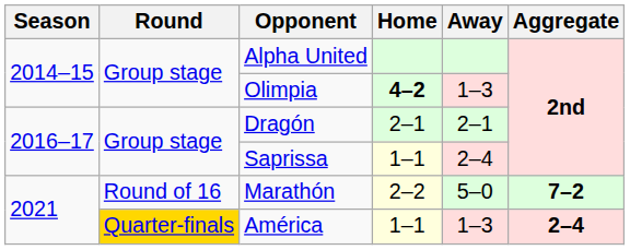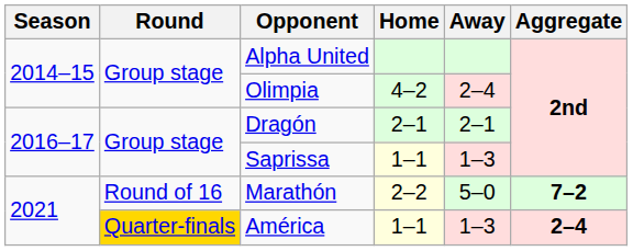 <table class="wikitable" align=center>
 <tr>
 <th>Season</th>
 <th>Round</th>
 <th>Opponent</th>
 <th>Home</th>
 <th>Away</th>
 <th>Aggregate</th>
 </tr>
 <tr>
 <td style="text-align:left;" rowspan=2><a href='#'>2014–15</a></td>
 <td style="text-align:left;" rowspan="2"><a href='#'>Group stage</a></td>
 <td style="text-align:left;"> <a href='#'>Alpha United</a></td>
 <td style="text-align:center; background:#dfd;"></td>
 <td style="text-align:center; background:#dfd;"></td>
 <td rowspan="4" style="text-align:center; background:#fdd;"><strong>2nd</strong></td>
 </tr>
 <tr>
 <td style="text-align:left;"> <a href='#'>Olimpia</a></td>
-<td style="text-align:center; background:#dfd;"><strong>4–2</strong></td>
-<td style="text-align:center; background:#fdd;">1–3</td>
+<td style="text-align:center; background:#dfd;">4–2</td>
+<td style="text-align:center; background:#fdd;">2–4</td>
 </tr>
 <tr>
 <td style="text-align:left;" rowspan=2><a href='#'>2016–17</a></td>
 <td style="text-align:left;" rowspan=2><a href='#'>Group stage</a></td>
 <td style="text-align:left;"> <a href='#'>Dragón</a></td>
 <td style="text-align:center; background:#dfd;">2–1</td>
 <td style="text-align:center; background:#dfd;">2–1</td>
 </tr>
 <tr>
 <td style="text-align:left;"> <a href='#'>Saprissa</a></td>
 <td style="text-align:center; background:#ffd;">1–1</td>
-<td style="text-align:center; background:#fdd;">2–4</td>
+<td style="text-align:center; background:#fdd;">1–3</td>
 </tr>
 <tr>
 <td style="text-align:left;" rowspan=2><a href='#'>2021</a></td>
 <td style="text-align:left;"><a href='#'>Round of 16</a></td>
 <td style="text-align:left;"> <a href='#'>Marathón</a></td>
 <td style="text-align:center; background:#ffd;">2–2</td>
 <td style="text-align:center; background:#dfd;">5–0</td>
 <td style="text-align:center; background:#dfd;"><strong>7–2</strong></td>
 </tr>
 <tr>
 <td style="background: gold; text-align:left;"><a href='#'>Quarter-finals</a></td>
 <td style="text-align:left;"> <a href='#'>América</a></td>
 <td style="text-align:center;background:#ffd;">1–1</td>
 <td style="text-align:center; background:#fdd;">1–3</td>
 <td style="text-align:center; background:#fdd;"><strong>2–4</strong></td>
 </tr>
 </table>
